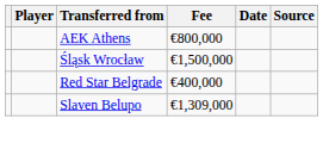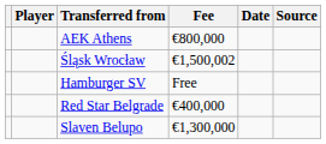 <table class="wikitable plainrowheaders sortable">
 <tr>
 <th></th>
 <th scope="col">Player</th>
 <th>Transferred from</th>
 <th style="width: 65px;">Fee</th>
 <th scope="col">Date</th>
 <th scope="col">Source</th>
 </tr>
 <tr>
 <td align="center"></td>
 <td></td>
 <td> <a href='#'>AEK Athens</a></td>
 <td>€800,000</td>
 <td></td>
 <td></td>
 </tr>
 <tr>
 <td align="center"></td>
 <td></td>
 <td> <a href='#'>Śląsk Wrocław</a></td>
-<td>€1,500,000</td>
+<td>€1,500,002</td>
+<td></td>
+<td></td>
+</tr>
+<tr>
+<td align="center"></td>
+<td></td>
+<td> <a href='#'>Hamburger SV</a></td>
+<td>Free</td>
 <td></td>
 <td></td>
 </tr>
 <tr>
 <td align="center"></td>
 <td></td>
 <td> <a href='#'>Red Star Belgrade</a></td>
 <td>€400,000</td>
 <td></td>
 <td></td>
 </tr>
 <tr>
 <td align="center"></td>
 <td></td>
 <td> <a href='#'>Slaven Belupo</a></td>
-<td>€1,309,000</td>
+<td>€1,300,000</td>
 <td></td>
 <td></td>
 </tr>
 </table>
